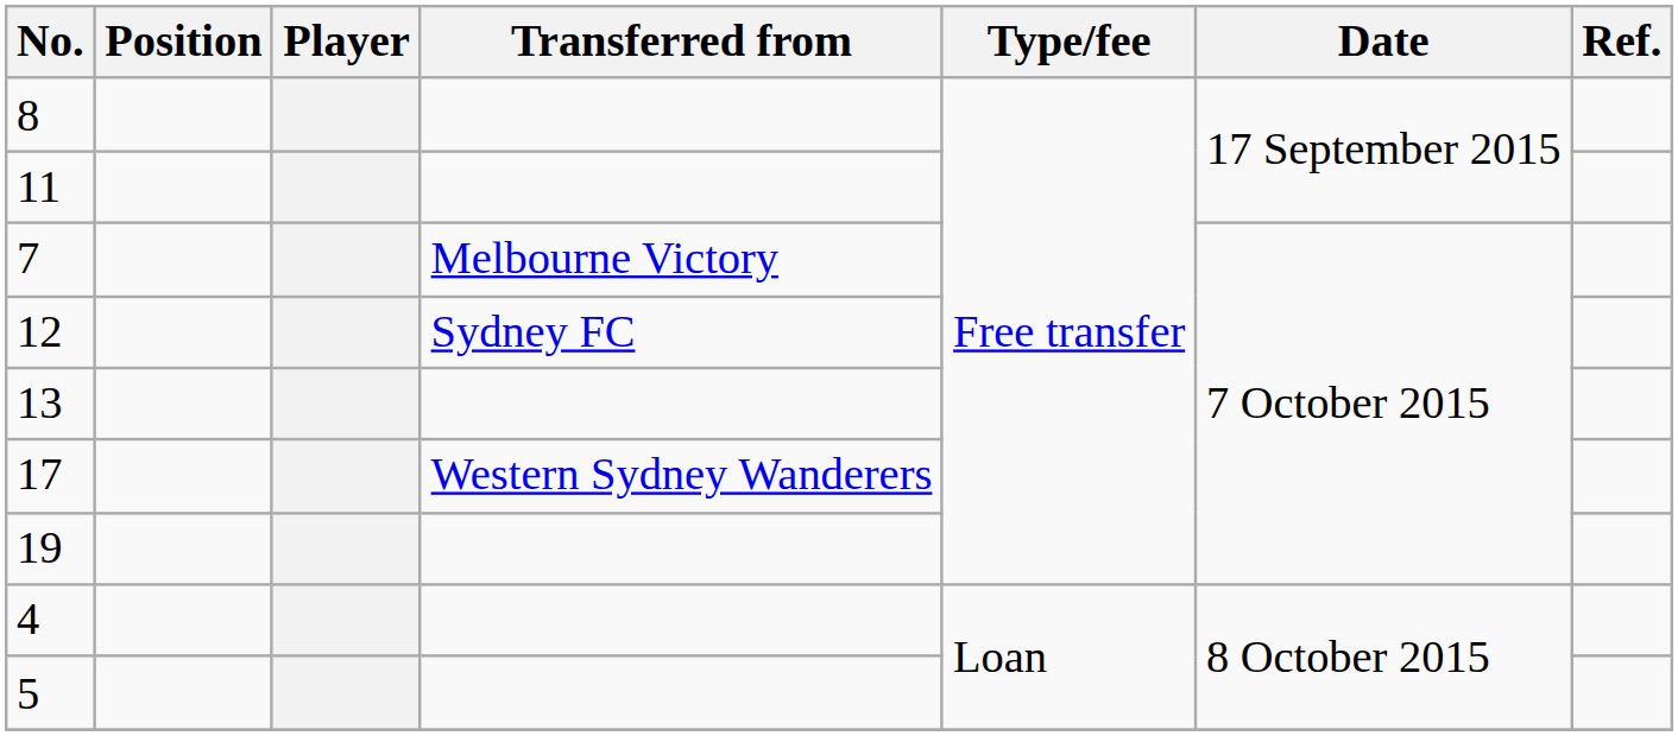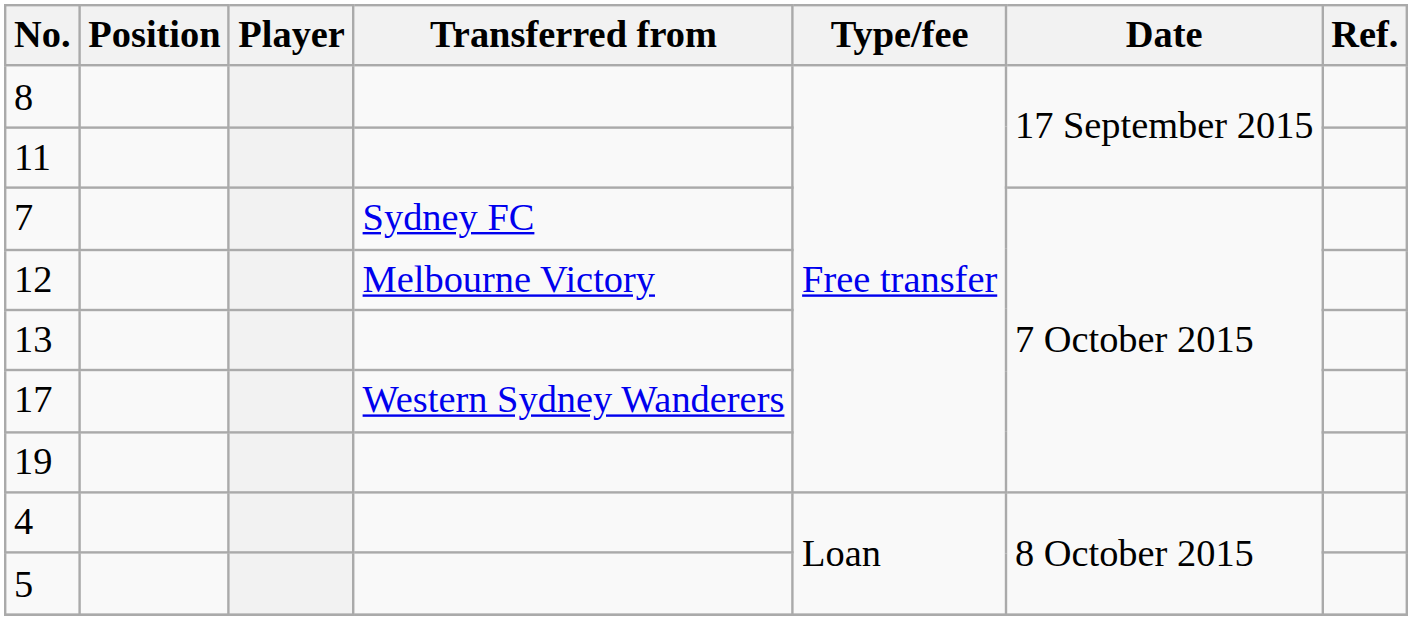 <table class="wikitable plainrowheaders sortable" style="text-align:center; text-align:left">
 <tr>
 <th scope="col">No.</th>
 <th scope="col">Position</th>
 <th scope="col">Player</th>
 <th scope="col">Transferred from</th>
 <th scope="col">Type/fee</th>
 <th scope="col">Date</th>
 <th class="unsortable" scope="col">Ref.</th>
 </tr>
 <tr>
 <td>8</td>
 <td></td>
 <th scope="row"></th>
 <td></td>
 <td rowspan="7"><a href='#'>Free transfer</a></td>
 <td rowspan="2">17 September 2015</td>
 <td></td>
 </tr>
 <tr>
 <td>11</td>
 <td></td>
 <th scope="row"></th>
 <td></td>
 <td></td>
 </tr>
 <tr>
 <td>7</td>
 <td></td>
 <th scope="row"></th>
-<td><a href='#'>Melbourne Victory</a></td>
+<td><a href='#'>Sydney FC</a></td>
 <td rowspan="5">7 October 2015</td>
 <td></td>
 </tr>
 <tr>
 <td>12</td>
 <td></td>
 <th scope="row"></th>
-<td><a href='#'>Sydney FC</a></td>
+<td><a href='#'>Melbourne Victory</a></td>
 <td></td>
 </tr>
 <tr>
 <td>13</td>
 <td></td>
 <th scope="row"></th>
 <td></td>
 <td></td>
 </tr>
 <tr>
 <td>17</td>
 <td></td>
 <th scope="row"></th>
 <td><a href='#'>Western Sydney Wanderers</a></td>
 <td></td>
 </tr>
 <tr>
 <td>19</td>
 <td></td>
 <th scope="row"></th>
 <td></td>
 <td></td>
 </tr>
 <tr>
 <td>4</td>
 <td></td>
 <th scope="row"></th>
 <td></td>
 <td rowspan="2">Loan</td>
 <td rowspan="2">8 October 2015</td>
 <td></td>
 </tr>
 <tr>
 <td>5</td>
 <td></td>
 <th scope="row"></th>
 <td></td>
 <td></td>
 </tr>
 <tr>
 </tr>
 </table>
